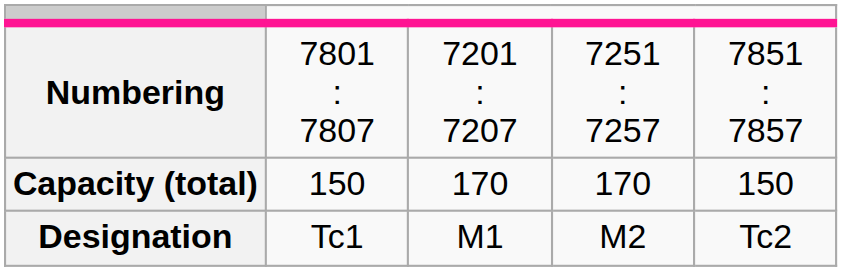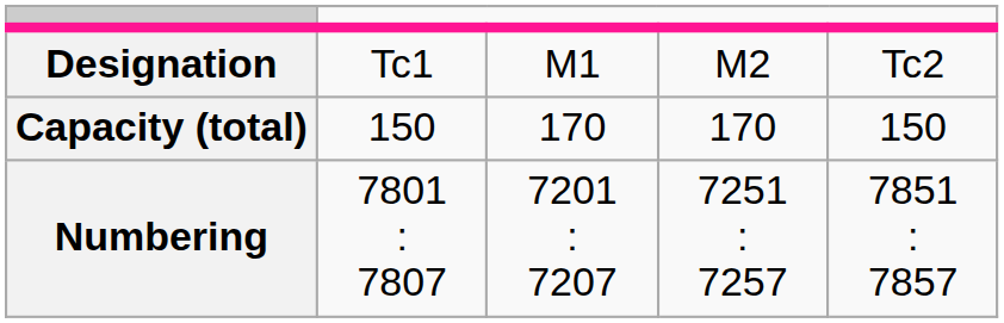 <table class="wikitable" style="text-align:center">
 <tr style="border-bottom: 4px solid deeppink">
 <td style="background:#ccc"></td>
 <td colspan="4"> </td>
 </tr>
 <tr>
-<th>Numbering</th>
-<td>7801<br>:<br>7807</td>
-<td>7201<br>:<br>7207</td>
-<td>7251<br>:<br>7257</td>
-<td>7851<br>:<br>7857</td>
+<th>Designation</th>
+<td width="60">Tc1</td>
+<td width="60">M1</td>
+<td width="60">M2</td>
+<td width="60">Tc2</td>
 </tr>
 <tr>
 <th>Capacity (total)</th>
 <td>150</td>
 <td>170</td>
 <td>170</td>
 <td>150</td>
 </tr>
 <tr>
-<th>Designation</th>
-<td width="60">Tc1</td>
-<td width="60">M1</td>
-<td width="60">M2</td>
-<td width="60">Tc2</td>
+<th>Numbering</th>
+<td>7801<br>:<br>7807</td>
+<td>7201<br>:<br>7207</td>
+<td>7251<br>:<br>7257</td>
+<td>7851<br>:<br>7857</td>
 </tr>
 </table>
